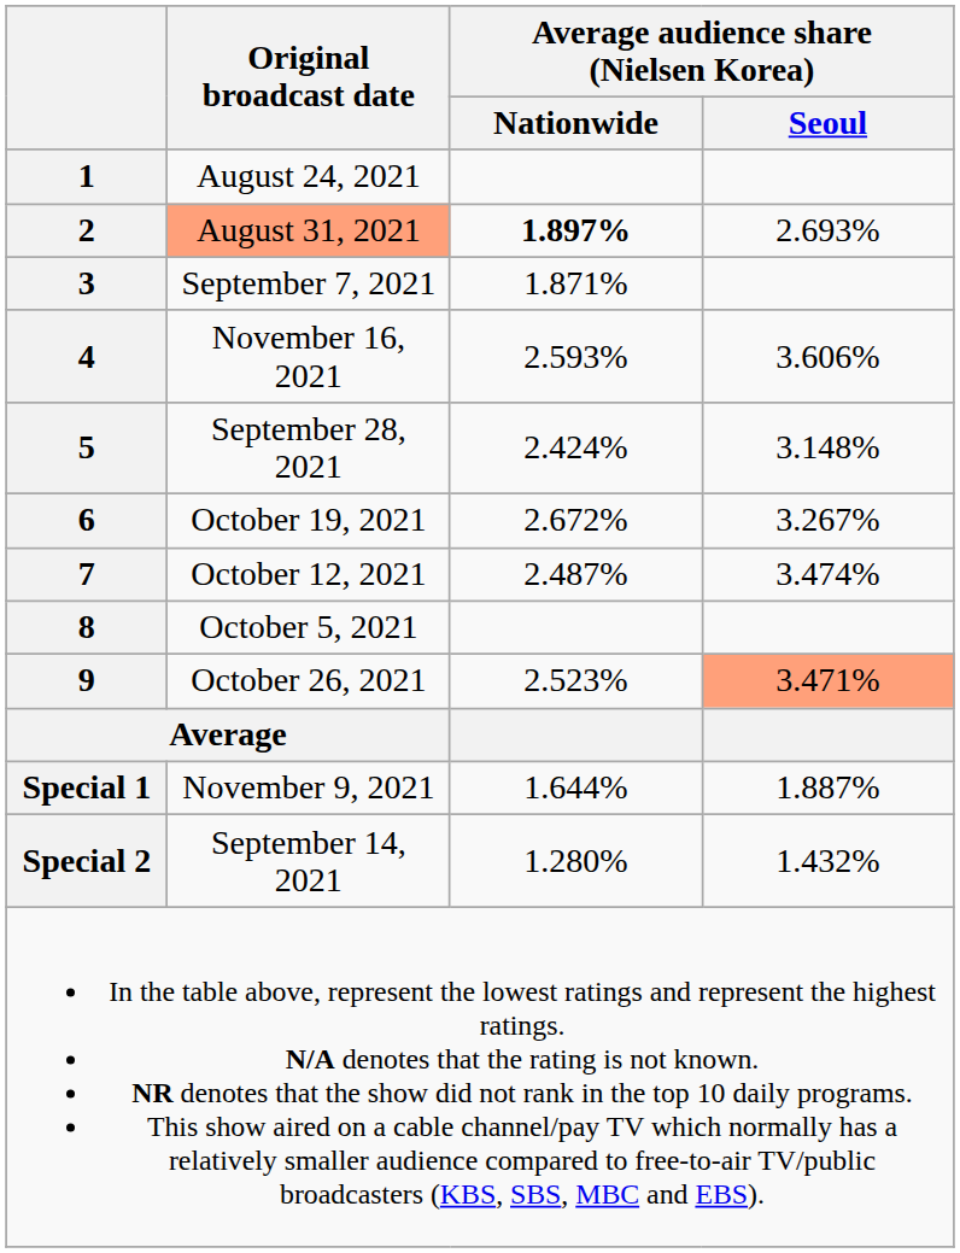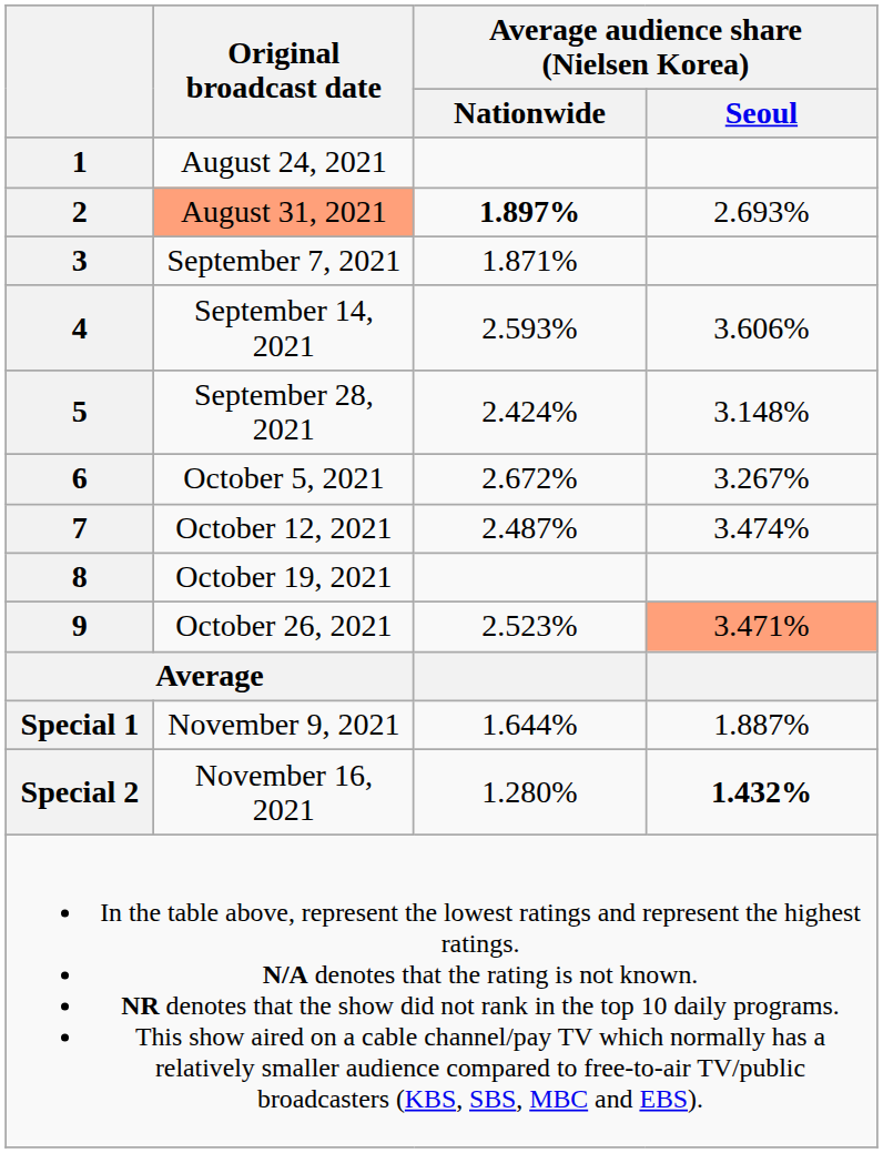 <table class="wikitable" style="text-align:center;max-width:450px; margin-left: auto; margin-right: auto; border: none;">
 <tr>
 </tr>
 <tr>
 <th scope="col" rowspan="2"></th>
 <th scope="col" rowspan="2">Original broadcast date</th>
 <th scope="col" colspan="2">Average audience share <br> (Nielsen Korea)</th>
 </tr>
 <tr>
 <th scope="col" style="width:7em">Nationwide</th>
 <th scope="col" style="width:7em"><a href='#'>Seoul</a></th>
 </tr>
 <tr>
 <th scope="row">1</th>
 <td>August 24, 2021</td>
 <td><strong></strong> </td>
 <td></td>
 </tr>
 <tr>
 <th scope="row">2</th>
 <td style="background: lightsalmon;">August 31, 2021</td>
 <td><strong>1.897% </strong></td>
 <td>2.693% </td>
 </tr>
 <tr>
 <th scope="row">3</th>
 <td>September 7, 2021</td>
 <td>1.871% </td>
 <td><strong></strong> </td>
 </tr>
 <tr>
 <th scope="row">4</th>
-<td>November 16, 2021</td>
+<td>September 14, 2021</td>
 <td>2.593% </td>
 <td>3.606% </td>
 </tr>
 <tr>
 <th scope="row">5</th>
 <td>September 28, 2021</td>
 <td>2.424% </td>
 <td>3.148% </td>
 </tr>
 <tr>
 <th scope="row">6</th>
-<td>October 19, 2021</td>
+<td>October 5, 2021</td>
 <td>2.672% </td>
 <td>3.267% </td>
 </tr>
 <tr>
 <th scope="row">7</th>
 <td>October 12, 2021</td>
 <td>2.487% </td>
 <td>3.474% </td>
 </tr>
 <tr>
 <th scope="row">8</th>
-<td>October 5, 2021</td>
+<td>October 19, 2021</td>
 <td><strong></strong> </td>
 <td><strong></strong> </td>
 </tr>
 <tr>
 <th scope="row">9</th>
 <td>October 26, 2021</td>
 <td>2.523% </td>
 <td style="background: lightsalmon;">3.471% </td>
 </tr>
 <tr>
 <th colspan="2">Average</th>
 <th></th>
 <th></th>
 </tr>
 <tr>
 <th scope="row">Special 1</th>
 <td>November 9, 2021</td>
 <td>1.644% </td>
 <td>1.887% </td>
 </tr>
 <tr>
 <th scope="row">Special 2</th>
-<td>September 14, 2021</td>
+<td>November 16, 2021</td>
 <td>1.280% </td>
-<td>1.432% </td>
+<td><strong>1.432% </strong></td>
 </tr>
 <tr>
 <td colspan="6" style="font-size:85%"><br><ul><li>In the table above,  represent the lowest ratings and  represent the highest ratings.</li><li><strong>N/A</strong> denotes that the rating is not known.</li><li><strong>NR</strong> denotes that the show did not rank in the top 10 daily programs.</li><li>This show aired on a cable channel/pay TV which normally has a relatively smaller audience compared to free-to-air TV/public broadcasters (<a href='#'>KBS</a>, <a href='#'>SBS</a>, <a href='#'>MBC</a> and <a href='#'>EBS</a>).</li></ul></td>
 </tr>
 </table>
